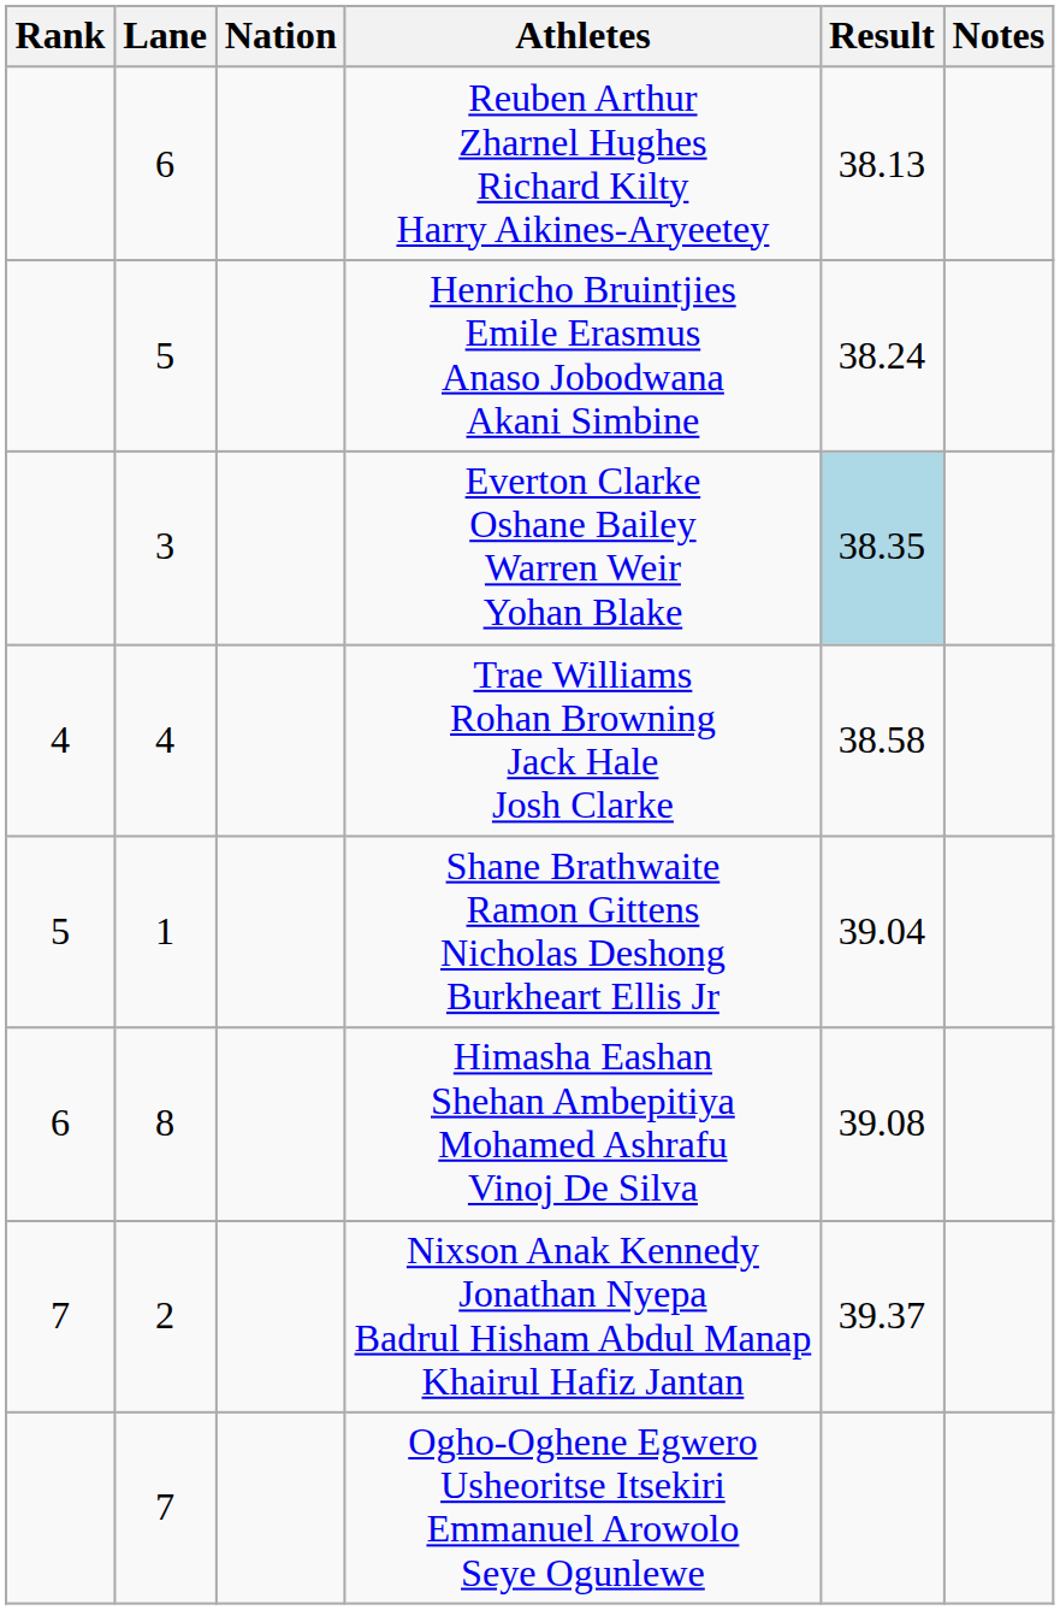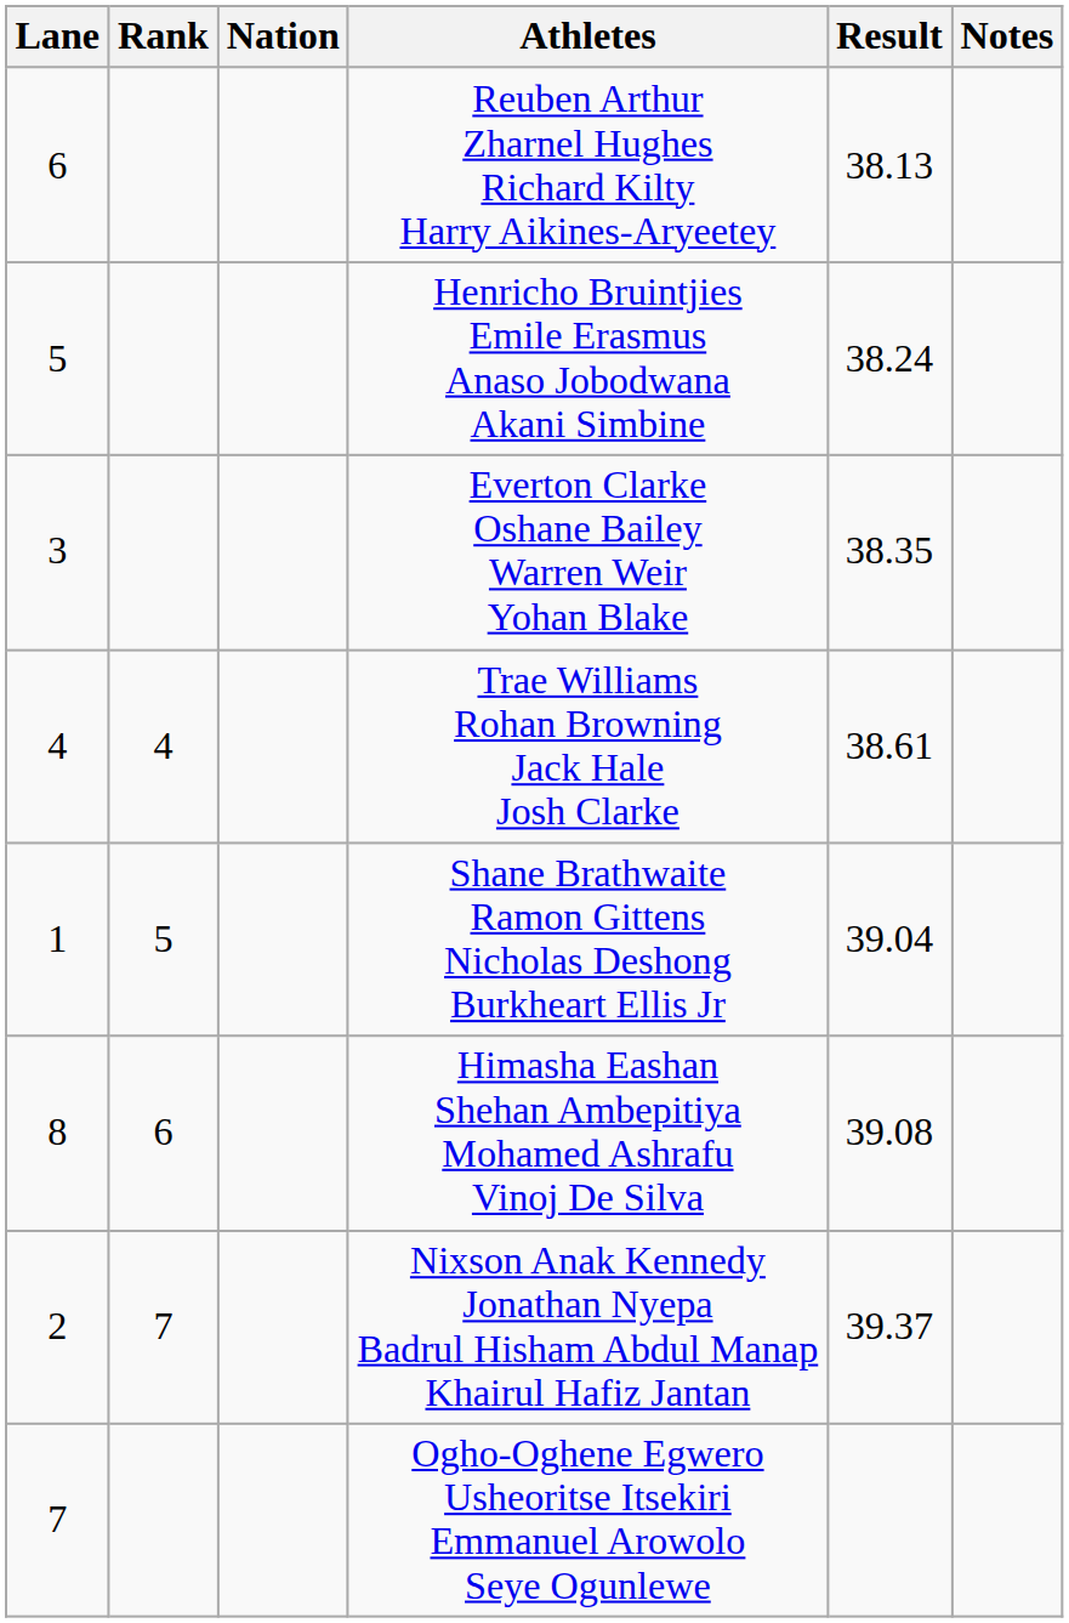 <table class="wikitable sortable" style="text-align:center">
 <tr>
+<th>Lane</th>
 <th>Rank</th>
-<th>Lane</th>
 <th>Nation</th>
 <th>Athletes</th>
 <th>Result</th>
 <th>Notes</th>
 </tr>
 <tr>
+<td>6</td>
 <td></td>
-<td>6</td>
 <td align="left"></td>
 <td><a href='#'>Reuben Arthur</a><br><a href='#'>Zharnel Hughes</a><br><a href='#'>Richard Kilty</a><br><a href='#'>Harry Aikines-Aryeetey</a></td>
 <td>38.13</td>
 <td></td>
 </tr>
 <tr>
+<td>5</td>
 <td></td>
-<td>5</td>
 <td align="left"></td>
 <td><a href='#'>Henricho Bruintjies</a><br><a href='#'>Emile Erasmus</a><br><a href='#'>Anaso Jobodwana</a><br><a href='#'>Akani Simbine</a></td>
 <td>38.24</td>
 <td></td>
 </tr>
 <tr>
+<td>3</td>
 <td></td>
-<td>3</td>
 <td align="left"></td>
 <td><a href='#'>Everton Clarke</a><br><a href='#'>Oshane Bailey</a><br><a href='#'>Warren Weir</a><br><a href='#'>Yohan Blake</a></td>
-<td style="background: lightblue;">38.35</td>
+<td>38.35</td>
 <td></td>
 </tr>
 <tr>
 <td>4</td>
 <td>4</td>
 <td align="left"></td>
 <td><a href='#'>Trae Williams</a><br><a href='#'>Rohan Browning</a><br><a href='#'>Jack Hale</a><br><a href='#'>Josh Clarke</a></td>
-<td>38.58</td>
+<td>38.61</td>
 <td></td>
 </tr>
 <tr>
+<td>1</td>
 <td>5</td>
-<td>1</td>
 <td align="left"></td>
 <td><a href='#'>Shane Brathwaite</a><br><a href='#'>Ramon Gittens</a><br><a href='#'>Nicholas Deshong</a><br><a href='#'>Burkheart Ellis Jr</a></td>
 <td>39.04</td>
 <td></td>
 </tr>
 <tr>
+<td>8</td>
 <td>6</td>
-<td>8</td>
 <td align="left"></td>
 <td><a href='#'>Himasha Eashan</a><br><a href='#'>Shehan Ambepitiya</a><br><a href='#'>Mohamed Ashrafu</a><br><a href='#'>Vinoj De Silva</a></td>
 <td>39.08</td>
 <td></td>
 </tr>
 <tr>
+<td>2</td>
 <td>7</td>
-<td>2</td>
 <td align="left"></td>
 <td><a href='#'>Nixson Anak Kennedy</a><br><a href='#'>Jonathan Nyepa</a><br><a href='#'>Badrul Hisham Abdul Manap</a><br><a href='#'>Khairul Hafiz Jantan</a></td>
 <td>39.37</td>
 <td></td>
 </tr>
 <tr>
+<td>7</td>
 <td></td>
-<td>7</td>
 <td align="left"></td>
 <td><a href='#'>Ogho-Oghene Egwero</a><br><a href='#'>Usheoritse Itsekiri</a><br><a href='#'>Emmanuel Arowolo</a><br><a href='#'>Seye Ogunlewe</a></td>
 <td></td>
 <td></td>
 </tr>
 </table>
